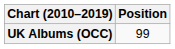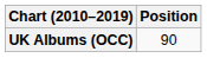 <table class="wikitable plainrowheaders" style="text-align:center">
 <tr>
 <th scope="col">Chart (2010–2019)</th>
 <th scope="col">Position</th>
 </tr>
 <tr>
 <th scope="row">UK Albums (OCC)</th>
-<td>99</td>
+<td>90</td>
 </tr>
 </table>
